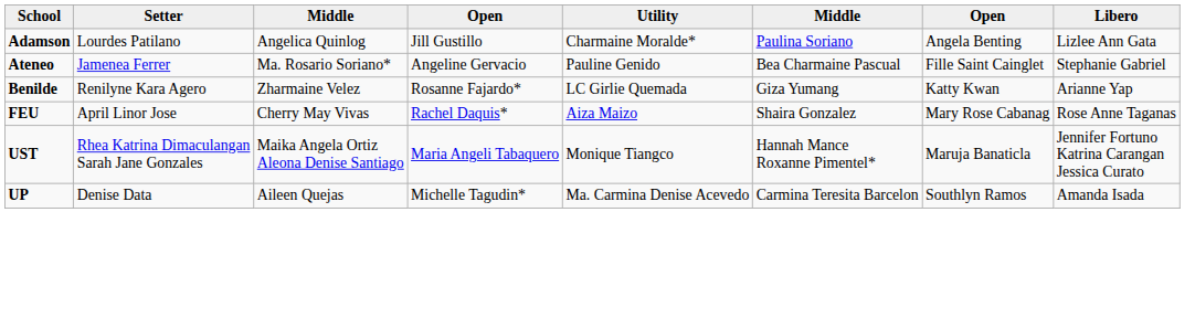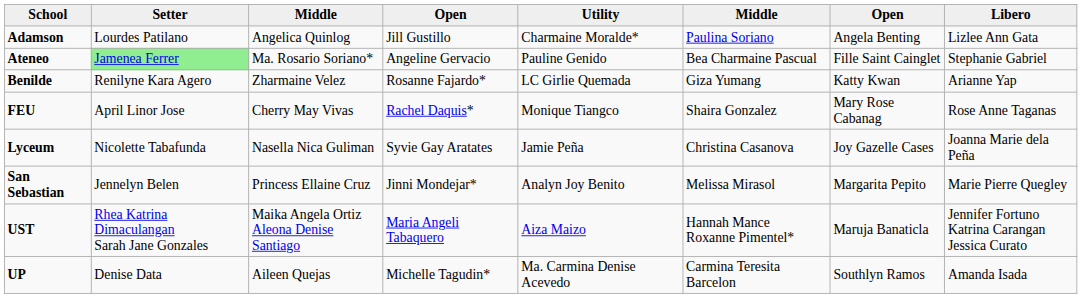 <table class="wikitable">
 <tr>
 <th style="background:#efefef;">School</th>
 <th style="background:#efefef;">Setter</th>
 <th style="background:#efefef;">Middle</th>
 <th style="background:#efefef;">Open</th>
 <th style="background:#efefef;">Utility</th>
 <th style="background:#efefef;">Middle</th>
 <th style="background:#efefef;">Open</th>
 <th style="background:#efefef;">Libero</th>
 </tr>
 <tr>
 <td><strong>Adamson</strong></td>
 <td>Lourdes Patilano</td>
 <td>Angelica Quinlog</td>
 <td>Jill Gustillo</td>
 <td>Charmaine Moralde*</td>
 <td><a href='#'>Paulina Soriano</a></td>
 <td>Angela Benting</td>
 <td>Lizlee Ann Gata</td>
 </tr>
 <tr>
 <td><strong>Ateneo</strong></td>
-<td><a href='#'>Jamenea Ferrer</a></td>
+<td style="background: lightgreen;"><a href='#'>Jamenea Ferrer</a></td>
 <td>Ma. Rosario Soriano*</td>
 <td>Angeline Gervacio</td>
 <td>Pauline Genido</td>
 <td>Bea Charmaine Pascual</td>
 <td>Fille Saint Cainglet</td>
 <td>Stephanie Gabriel</td>
 </tr>
 <tr>
 <td><strong>Benilde</strong></td>
 <td>Renilyne Kara Agero</td>
 <td>Zharmaine Velez</td>
 <td>Rosanne Fajardo*</td>
 <td>LC Girlie Quemada</td>
 <td>Giza Yumang</td>
 <td>Katty Kwan</td>
 <td>Arianne Yap</td>
 </tr>
 <tr>
 <td><strong>FEU</strong></td>
 <td>April Linor Jose</td>
 <td>Cherry May Vivas</td>
 <td><a href='#'>Rachel Daquis</a>*</td>
-<td><a href='#'>Aiza Maizo</a></td>
+<td>Monique Tiangco</td>
 <td>Shaira Gonzalez</td>
 <td>Mary Rose Cabanag</td>
 <td>Rose Anne Taganas</td>
+</tr>
+<tr>
+<td><strong>Lyceum</strong></td>
+<td>Nicolette Tabafunda</td>
+<td>Nasella Nica Guliman</td>
+<td>Syvie Gay Aratates</td>
+<td>Jamie Peña</td>
+<td>Christina Casanova</td>
+<td>Joy Gazelle Cases</td>
+<td>Joanna Marie dela Peña</td>
+</tr>
+<tr>
+<td><strong>San Sebastian</strong></td>
+<td>Jennelyn Belen</td>
+<td>Princess Ellaine Cruz</td>
+<td>Jinni Mondejar*</td>
+<td>Analyn Joy Benito</td>
+<td>Melissa Mirasol</td>
+<td>Margarita Pepito</td>
+<td>Marie Pierre Quegley</td>
 </tr>
 <tr>
 <td><strong>UST</strong></td>
 <td><a href='#'>Rhea Katrina Dimaculangan</a><br> Sarah Jane Gonzales</td>
 <td>Maika Angela Ortiz<br> <a href='#'>Aleona Denise Santiago</a></td>
 <td><a href='#'>Maria Angeli Tabaquero</a></td>
-<td>Monique Tiangco</td>
+<td><a href='#'>Aiza Maizo</a></td>
 <td>Hannah Mance<br> Roxanne Pimentel*</td>
 <td>Maruja Banaticla</td>
 <td>Jennifer Fortuno<br> Katrina Carangan<br> Jessica Curato</td>
 </tr>
 <tr>
 <td><strong>UP</strong></td>
 <td>Denise Data</td>
 <td>Aileen Quejas</td>
 <td>Michelle Tagudin*</td>
 <td>Ma. Carmina Denise Acevedo</td>
 <td>Carmina Teresita Barcelon</td>
 <td>Southlyn Ramos</td>
 <td>Amanda Isada</td>
 </tr>
 </table>
